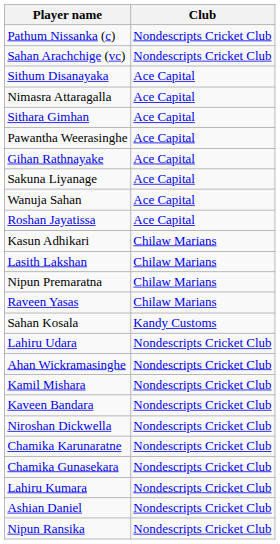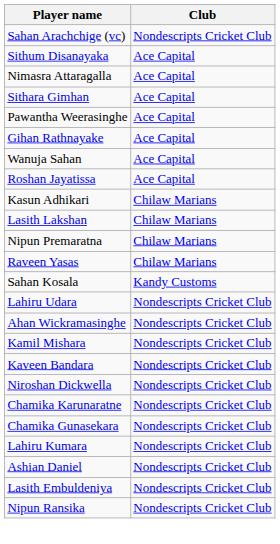 <table class="wikitable">
 <tr>
 <th>Player name</th>
 <th>Club</th>
-</tr>
-<tr>
-<td><a href='#'>Pathum Nissanka</a> (<a href='#'>c</a>)</td>
-<td><a href='#'>Nondescripts Cricket Club</a></td>
 </tr>
 <tr>
 <td><a href='#'>Sahan Arachchige</a> (<a href='#'>vc</a>)</td>
 <td><a href='#'>Nondescripts Cricket Club</a></td>
 </tr>
 <tr>
 <td><a href='#'>Sithum Disanayaka</a></td>
 <td><a href='#'>Ace Capital</a></td>
 </tr>
 <tr>
 <td>Nimasra Attaragalla</td>
 <td><a href='#'>Ace Capital</a></td>
 </tr>
 <tr>
 <td><a href='#'>Sithara Gimhan</a></td>
 <td><a href='#'>Ace Capital</a></td>
 </tr>
 <tr>
 <td>Pawantha Weerasinghe</td>
 <td><a href='#'>Ace Capital</a></td>
 </tr>
 <tr>
 <td><a href='#'>Gihan Rathnayake</a></td>
-<td><a href='#'>Ace Capital</a></td>
-</tr>
-<tr>
-<td>Sakuna Liyanage</td>
 <td><a href='#'>Ace Capital</a></td>
 </tr>
 <tr>
 <td>Wanuja Sahan</td>
 <td><a href='#'>Ace Capital</a></td>
 </tr>
 <tr>
 <td><a href='#'>Roshan Jayatissa</a></td>
 <td><a href='#'>Ace Capital</a></td>
 </tr>
 <tr>
 <td>Kasun Adhikari</td>
 <td><a href='#'>Chilaw Marians</a></td>
 </tr>
 <tr>
 <td><a href='#'>Lasith Lakshan</a></td>
 <td><a href='#'>Chilaw Marians</a></td>
 </tr>
 <tr>
 <td>Nipun Premaratna</td>
 <td><a href='#'>Chilaw Marians</a></td>
 </tr>
 <tr>
 <td><a href='#'>Raveen Yasas</a></td>
 <td><a href='#'>Chilaw Marians</a></td>
 </tr>
 <tr>
 <td>Sahan Kosala</td>
 <td><a href='#'>Kandy Customs</a></td>
 </tr>
 <tr>
 <td><a href='#'>Lahiru Udara</a></td>
 <td><a href='#'>Nondescripts Cricket Club</a></td>
 </tr>
 <tr>
 <td><a href='#'>Ahan Wickramasinghe</a></td>
 <td><a href='#'>Nondescripts Cricket Club</a></td>
 </tr>
 <tr>
 <td><a href='#'>Kamil Mishara</a></td>
 <td><a href='#'>Nondescripts Cricket Club</a></td>
 </tr>
 <tr>
 <td><a href='#'>Kaveen Bandara</a></td>
 <td><a href='#'>Nondescripts Cricket Club</a></td>
 </tr>
 <tr>
 <td><a href='#'>Niroshan Dickwella</a></td>
 <td><a href='#'>Nondescripts Cricket Club</a></td>
 </tr>
 <tr>
 <td><a href='#'>Chamika Karunaratne</a></td>
 <td><a href='#'>Nondescripts Cricket Club</a></td>
 </tr>
 <tr>
 <td><a href='#'>Chamika Gunasekara</a></td>
 <td><a href='#'>Nondescripts Cricket Club</a></td>
 </tr>
 <tr>
 <td><a href='#'>Lahiru Kumara</a></td>
 <td><a href='#'>Nondescripts Cricket Club</a></td>
 </tr>
 <tr>
 <td><a href='#'>Ashian Daniel</a></td>
 <td><a href='#'>Nondescripts Cricket Club</a></td>
 </tr>
 <tr>
+<td><a href='#'>Lasith Embuldeniya</a></td>
+<td><a href='#'>Nondescripts Cricket Club</a></td>
+</tr>
+<tr>
 <td><a href='#'>Nipun Ransika</a></td>
 <td><a href='#'>Nondescripts Cricket Club</a></td>
 </tr>
 </table>
